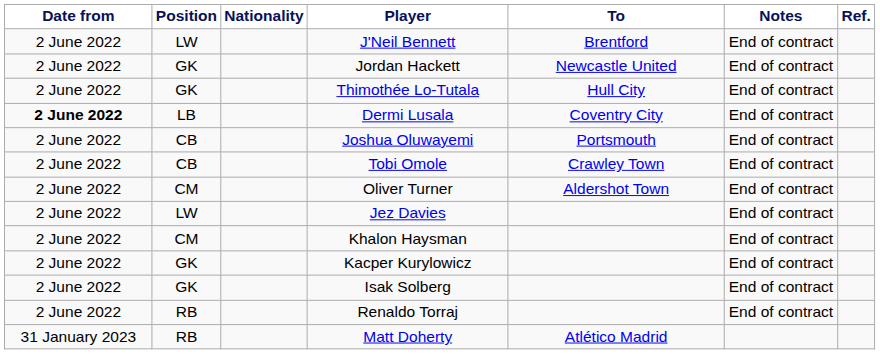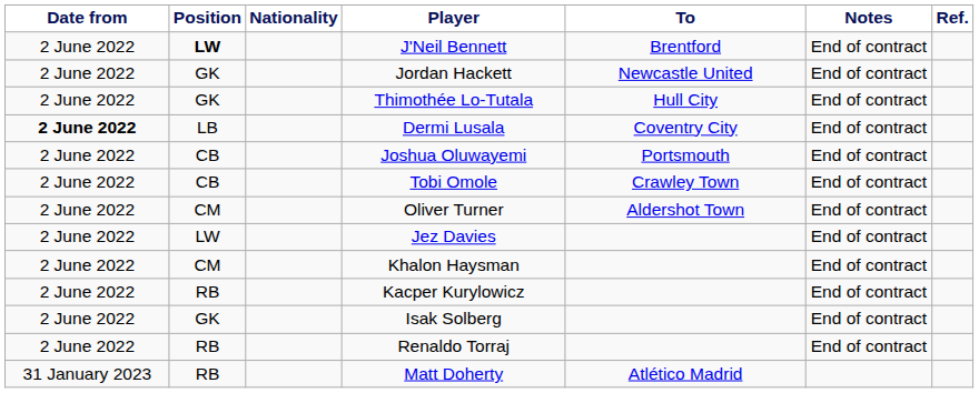 <table class="wikitable" style="text-align:center">
 <tr>
 <th style="background:#FFFFFF; color:#081159; width:145px;">Date from</th>
 <th style="background:#FFFFFF; color:#081159; width:50px;">Position</th>
 <th style="background:#FFFFFF; color:#081159; width:50px;">Nationality</th>
 <th style="background:#FFFFFF; color:#081159; width:200px;">Player</th>
 <th style="background:#FFFFFF; color:#081159; width:215px;">To</th>
 <th style="background:#FFFFFF; color:#081159; width:110px;">Notes</th>
 <th style="background:#FFFFFF; color:#081159; width:30px;">Ref.</th>
 </tr>
 <tr>
 <td>2 June 2022</td>
-<td>LW</td>
+<td><strong>LW</strong></td>
 <td></td>
 <td><a href='#'>J'Neil Bennett</a></td>
 <td> <a href='#'>Brentford</a></td>
 <td>End of contract</td>
 <td></td>
 </tr>
 <tr>
 <td>2 June 2022</td>
 <td>GK</td>
 <td></td>
 <td>Jordan Hackett</td>
 <td> <a href='#'>Newcastle United</a></td>
 <td>End of contract</td>
 <td></td>
 </tr>
 <tr>
 <td>2 June 2022</td>
 <td>GK</td>
 <td></td>
 <td><a href='#'>Thimothée Lo-Tutala</a></td>
 <td> <a href='#'>Hull City</a></td>
 <td>End of contract</td>
 <td></td>
 </tr>
 <tr>
 <td><strong>2 June 2022</strong></td>
 <td>LB</td>
 <td></td>
 <td><a href='#'>Dermi Lusala</a></td>
 <td> <a href='#'>Coventry City</a></td>
 <td>End of contract</td>
 <td></td>
 </tr>
 <tr>
 <td>2 June 2022</td>
 <td>CB</td>
 <td></td>
 <td><a href='#'>Joshua Oluwayemi</a></td>
 <td> <a href='#'>Portsmouth</a></td>
 <td>End of contract</td>
 <td></td>
 </tr>
 <tr>
 <td>2 June 2022</td>
 <td>CB</td>
 <td></td>
 <td><a href='#'>Tobi Omole</a></td>
 <td> <a href='#'>Crawley Town</a></td>
 <td>End of contract</td>
 <td></td>
 </tr>
 <tr>
 <td>2 June 2022</td>
 <td>CM</td>
 <td></td>
 <td>Oliver Turner</td>
 <td> <a href='#'>Aldershot Town</a></td>
 <td>End of contract</td>
 <td></td>
 </tr>
 <tr>
 <td>2 June 2022</td>
 <td>LW</td>
 <td></td>
 <td><a href='#'>Jez Davies</a></td>
 <td></td>
 <td>End of contract</td>
 <td></td>
 </tr>
 <tr>
 <td>2 June 2022</td>
 <td>CM</td>
 <td></td>
 <td>Khalon Haysman</td>
 <td></td>
 <td>End of contract</td>
 <td></td>
 </tr>
 <tr>
 <td>2 June 2022</td>
-<td>GK</td>
+<td>RB</td>
 <td></td>
 <td>Kacper Kurylowicz</td>
 <td></td>
 <td>End of contract</td>
 <td></td>
 </tr>
 <tr>
 <td>2 June 2022</td>
 <td>GK</td>
 <td></td>
 <td>Isak Solberg</td>
 <td></td>
 <td>End of contract</td>
 <td></td>
 </tr>
 <tr>
 <td>2 June 2022</td>
 <td>RB</td>
 <td></td>
 <td>Renaldo Torraj</td>
 <td></td>
 <td>End of contract</td>
 <td></td>
 </tr>
 <tr>
 <td>31 January 2023</td>
 <td>RB</td>
 <td></td>
 <td><a href='#'>Matt Doherty</a></td>
 <td> <a href='#'>Atlético Madrid</a></td>
 <td></td>
 <td></td>
 </tr>
 </table>
